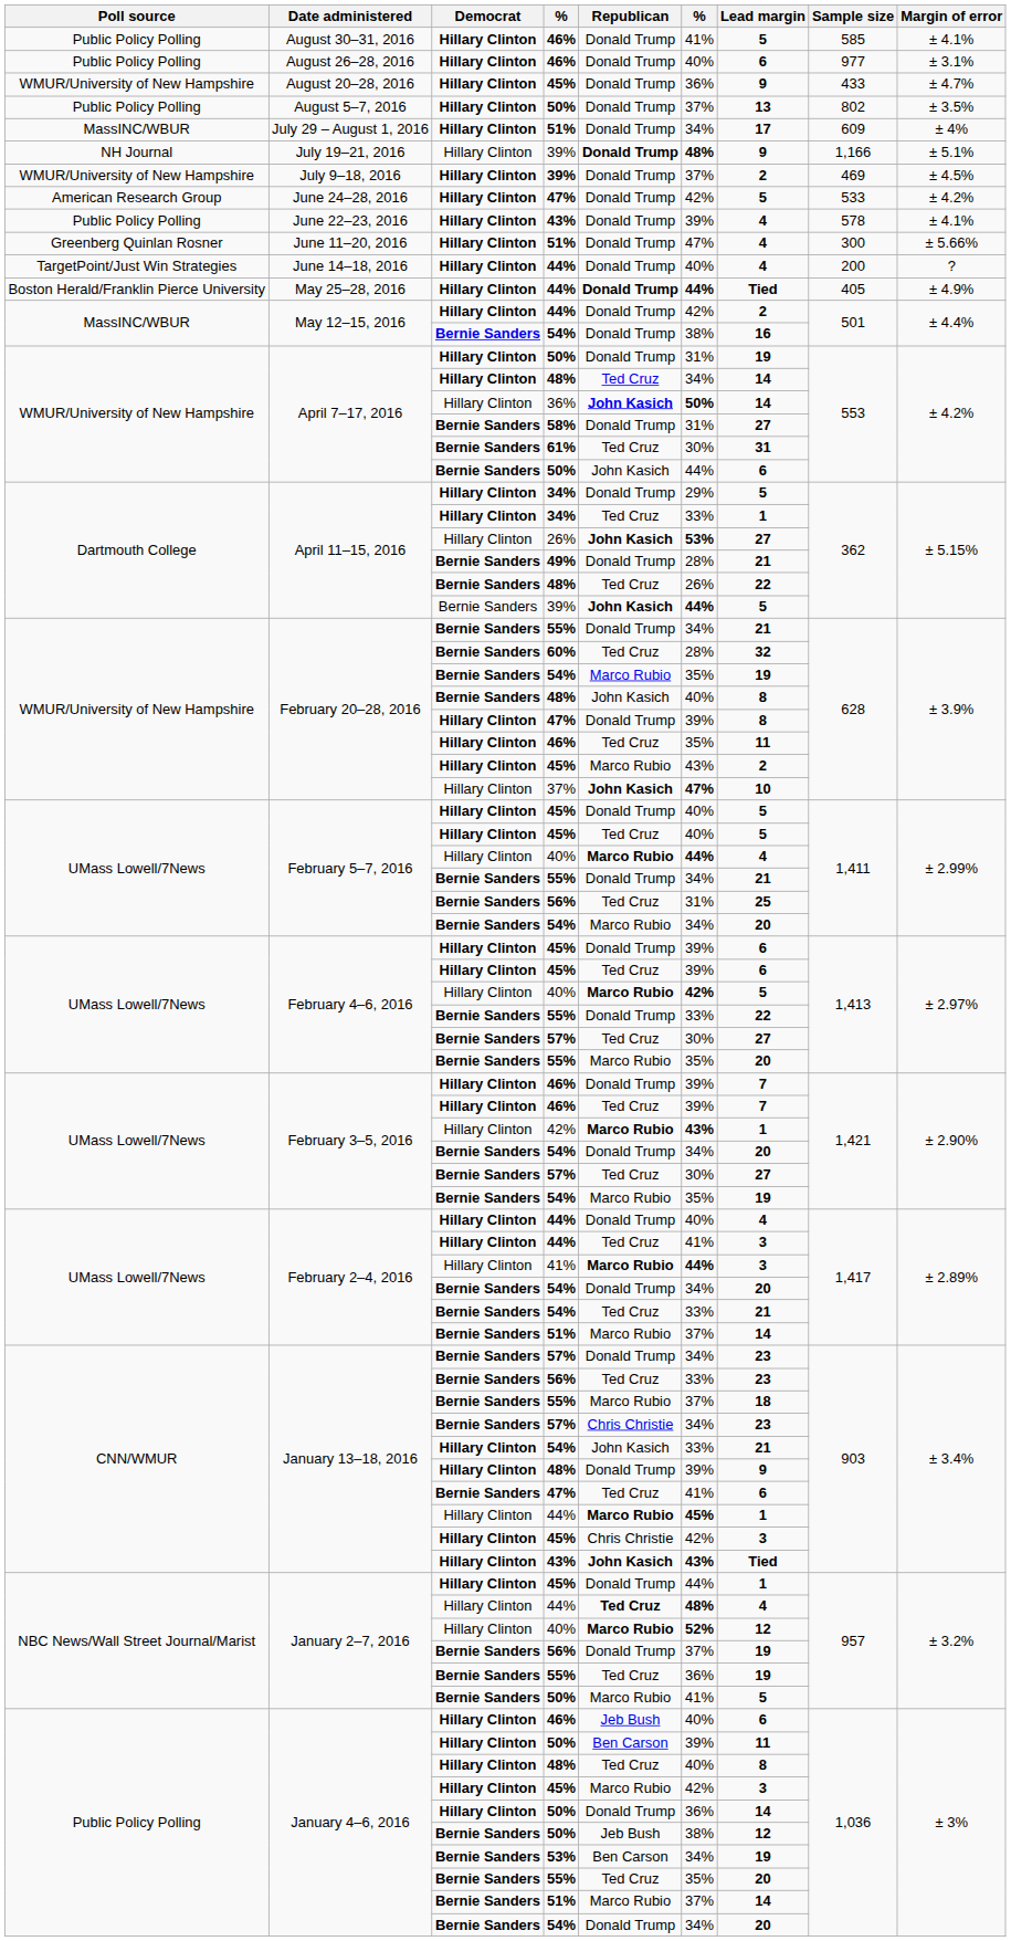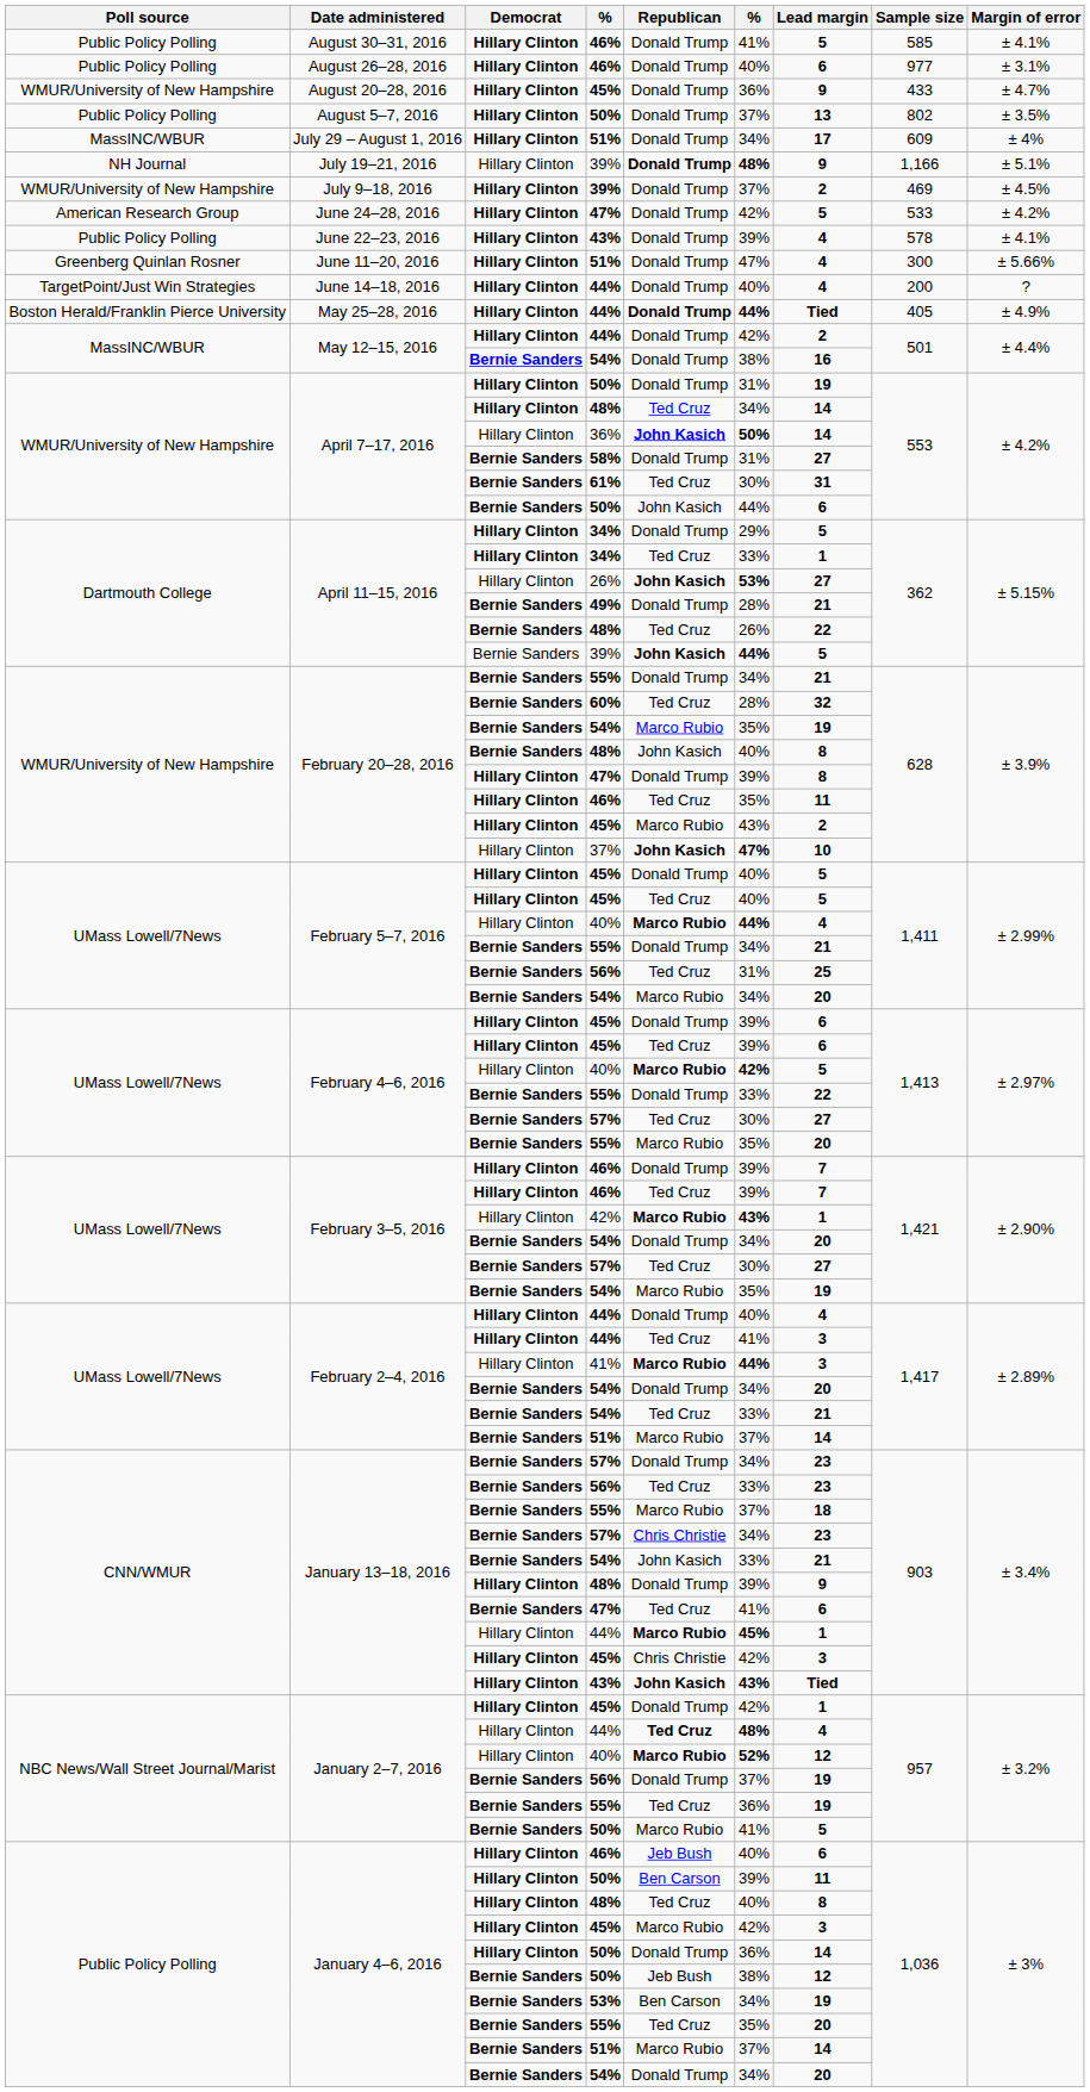 <table class="wikitable" style="text-align:center;">
 <tr valign=bottom>
 <th>Poll source</th>
 <th>Date administered</th>
 <th>Democrat</th>
 <th>%</th>
 <th>Republican</th>
 <th>%</th>
 <th>Lead margin</th>
 <th>Sample size</th>
 <th>Margin of error</th>
 </tr>
 <tr>
 <td>Public Policy Polling</td>
 <td>August 30–31, 2016</td>
 <td><strong>Hillary Clinton</strong></td>
 <td><strong>46%</strong></td>
 <td>Donald Trump</td>
 <td>41%</td>
 <td><strong>5</strong></td>
 <td>585</td>
 <td>± 4.1%</td>
 </tr>
 <tr>
 <td>Public Policy Polling</td>
 <td>August 26–28, 2016</td>
 <td><strong>Hillary Clinton</strong></td>
 <td><strong>46%</strong></td>
 <td>Donald Trump</td>
 <td>40%</td>
 <td><strong>6</strong></td>
 <td>977</td>
 <td>± 3.1%</td>
 </tr>
 <tr>
 <td>WMUR/University of New Hampshire</td>
 <td>August 20–28, 2016</td>
 <td><strong>Hillary Clinton</strong></td>
 <td><strong>45%</strong></td>
 <td>Donald Trump</td>
 <td>36%</td>
 <td><strong>9</strong></td>
 <td>433</td>
 <td>± 4.7%</td>
 </tr>
 <tr>
 <td>Public Policy Polling</td>
 <td>August 5–7, 2016</td>
 <td><strong>Hillary Clinton</strong></td>
 <td><strong>50%</strong></td>
 <td>Donald Trump</td>
 <td>37%</td>
 <td><strong>13</strong></td>
 <td>802</td>
 <td>± 3.5%</td>
 </tr>
 <tr>
 <td>MassINC/WBUR</td>
 <td>July 29 – August 1, 2016</td>
 <td><strong>Hillary Clinton</strong></td>
 <td><strong>51%</strong></td>
 <td>Donald Trump</td>
 <td>34%</td>
 <td><strong>17</strong></td>
 <td>609</td>
 <td>± 4%</td>
 </tr>
 <tr>
 <td>NH Journal</td>
 <td>July 19–21, 2016</td>
 <td>Hillary Clinton</td>
 <td>39%</td>
 <td><strong>Donald Trump</strong></td>
 <td><strong>48%</strong></td>
 <td><strong>9</strong></td>
 <td>1,166</td>
 <td>± 5.1%</td>
 </tr>
 <tr>
 <td>WMUR/University of New Hampshire</td>
 <td>July 9–18, 2016</td>
 <td><strong>Hillary Clinton</strong></td>
 <td><strong>39%</strong></td>
 <td>Donald Trump</td>
 <td>37%</td>
 <td><strong>2</strong></td>
 <td>469</td>
 <td>± 4.5%</td>
 </tr>
 <tr>
 <td>American Research Group</td>
 <td>June 24–28, 2016</td>
 <td><strong>Hillary Clinton</strong></td>
 <td><strong>47%</strong></td>
 <td>Donald Trump</td>
 <td>42%</td>
 <td><strong>5</strong></td>
 <td>533</td>
 <td>± 4.2%</td>
 </tr>
 <tr>
 <td>Public Policy Polling</td>
 <td>June 22–23, 2016</td>
 <td><strong>Hillary Clinton</strong></td>
 <td><strong>43%</strong></td>
 <td>Donald Trump</td>
 <td>39%</td>
 <td><strong>4</strong></td>
 <td>578</td>
 <td>± 4.1%</td>
 </tr>
 <tr>
 <td>Greenberg Quinlan Rosner</td>
 <td>June 11–20, 2016</td>
 <td><strong>Hillary Clinton</strong></td>
 <td><strong>51%</strong></td>
 <td>Donald Trump</td>
 <td>47%</td>
 <td><strong>4</strong></td>
 <td rowspan=1>300</td>
 <td rowspan=1>± 5.66%</td>
 </tr>
 <tr>
 <td>TargetPoint/Just Win Strategies</td>
 <td>June 14–18, 2016</td>
 <td><strong>Hillary Clinton</strong></td>
 <td><strong>44%</strong></td>
 <td>Donald Trump</td>
 <td>40%</td>
 <td><strong>4</strong></td>
 <td>200</td>
 <td>?</td>
 </tr>
 <tr>
 <td>Boston Herald/Franklin Pierce University</td>
 <td>May 25–28, 2016</td>
 <td><strong>Hillary Clinton</strong></td>
 <td><strong>44%</strong></td>
 <td><strong>Donald Trump</strong></td>
 <td><strong>44%</strong></td>
 <td align="center"><strong>Tied</strong></td>
 <td>405</td>
 <td>± 4.9%</td>
 </tr>
 <tr>
 <td rowspan="2">MassINC/WBUR</td>
 <td rowspan="2">May 12–15, 2016</td>
 <td><strong>Hillary Clinton</strong></td>
 <td><strong>44%</strong></td>
 <td>Donald Trump</td>
 <td>42%</td>
 <td><strong>2</strong></td>
 <td rowspan="2">501</td>
 <td rowspan="2">± 4.4%</td>
 </tr>
 <tr>
 <td><strong><a href='#'>Bernie Sanders</a></strong></td>
 <td><strong>54%</strong></td>
 <td>Donald Trump</td>
 <td>38%</td>
 <td><strong>16</strong></td>
 </tr>
 <tr>
 <td rowspan="6">WMUR/University of New Hampshire</td>
 <td rowspan="6">April 7–17, 2016</td>
 <td><strong>Hillary Clinton</strong></td>
 <td><strong>50%</strong></td>
 <td>Donald Trump</td>
 <td>31%</td>
 <td><strong>19</strong></td>
 <td rowspan="6">553</td>
 <td rowspan="6">± 4.2%</td>
 </tr>
 <tr>
 <td><strong>Hillary Clinton</strong></td>
 <td><strong>48%</strong></td>
 <td><a href='#'>Ted Cruz</a></td>
 <td>34%</td>
 <td><strong>14</strong></td>
 </tr>
 <tr>
 <td>Hillary Clinton</td>
 <td>36%</td>
 <td><strong><a href='#'>John Kasich</a></strong></td>
 <td><strong>50%</strong></td>
 <td><strong>14</strong></td>
 </tr>
 <tr>
 <td><strong>Bernie Sanders</strong></td>
 <td><strong>58%</strong></td>
 <td>Donald Trump</td>
 <td>31%</td>
 <td><strong>27</strong></td>
 </tr>
 <tr>
 <td><strong>Bernie Sanders</strong></td>
 <td><strong>61%</strong></td>
 <td>Ted Cruz</td>
 <td>30%</td>
 <td><strong>31</strong></td>
 </tr>
 <tr>
 <td><strong>Bernie Sanders</strong></td>
 <td><strong>50%</strong></td>
 <td>John Kasich</td>
 <td>44%</td>
 <td><strong>6</strong></td>
 </tr>
 <tr>
 <td rowspan="6">Dartmouth College</td>
 <td rowspan="6">April 11–15, 2016</td>
 <td><strong>Hillary Clinton</strong></td>
 <td><strong>34%</strong></td>
 <td>Donald Trump</td>
 <td>29%</td>
 <td><strong>5</strong></td>
 <td rowspan="6">362</td>
 <td rowspan="6">± 5.15%</td>
 </tr>
 <tr>
 <td><strong>Hillary Clinton</strong></td>
 <td><strong>34%</strong></td>
 <td>Ted Cruz</td>
 <td>33%</td>
 <td><strong>1</strong></td>
 </tr>
 <tr>
 <td>Hillary Clinton</td>
 <td>26%</td>
 <td><strong>John Kasich</strong></td>
 <td><strong>53%</strong></td>
 <td><strong>27</strong></td>
 </tr>
 <tr>
 <td><strong>Bernie Sanders</strong></td>
 <td><strong>49%</strong></td>
 <td>Donald Trump</td>
 <td>28%</td>
 <td><strong>21</strong></td>
 </tr>
 <tr>
 <td><strong>Bernie Sanders</strong></td>
 <td><strong>48%</strong></td>
 <td>Ted Cruz</td>
 <td>26%</td>
 <td><strong>22</strong></td>
 </tr>
 <tr>
 <td>Bernie Sanders</td>
 <td>39%</td>
 <td><strong>John Kasich</strong></td>
 <td><strong>44%</strong></td>
 <td><strong>5</strong></td>
 </tr>
 <tr>
 <td rowspan="8">WMUR/University of New Hampshire</td>
 <td rowspan="8">February 20–28, 2016</td>
 <td><strong>Bernie Sanders</strong></td>
 <td><strong>55%</strong></td>
 <td>Donald Trump</td>
 <td>34%</td>
 <td><strong>21</strong></td>
 <td rowspan="8">628</td>
 <td rowspan="8">± 3.9%</td>
 </tr>
 <tr>
 <td><strong>Bernie Sanders</strong></td>
 <td><strong>60%</strong></td>
 <td>Ted Cruz</td>
 <td>28%</td>
 <td><strong>32</strong></td>
 </tr>
 <tr>
 <td><strong>Bernie Sanders</strong></td>
 <td><strong>54%</strong></td>
 <td><a href='#'>Marco Rubio</a></td>
 <td>35%</td>
 <td><strong>19</strong></td>
 </tr>
 <tr>
 <td><strong>Bernie Sanders</strong></td>
 <td><strong>48%</strong></td>
 <td>John Kasich</td>
 <td>40%</td>
 <td><strong>8</strong></td>
 </tr>
 <tr>
 <td><strong>Hillary Clinton</strong></td>
 <td><strong>47%</strong></td>
 <td>Donald Trump</td>
 <td>39%</td>
 <td><strong>8</strong></td>
 </tr>
 <tr>
 <td><strong>Hillary Clinton</strong></td>
 <td><strong>46%</strong></td>
 <td>Ted Cruz</td>
 <td>35%</td>
 <td><strong>11</strong></td>
 </tr>
 <tr>
 <td><strong>Hillary Clinton</strong></td>
 <td><strong>45%</strong></td>
 <td>Marco Rubio</td>
 <td>43%</td>
 <td><strong>2</strong></td>
 </tr>
 <tr>
 <td>Hillary Clinton</td>
 <td>37%</td>
 <td><strong>John Kasich</strong></td>
 <td><strong>47%</strong></td>
 <td><strong>10</strong></td>
 </tr>
 <tr>
 <td rowspan="6">UMass Lowell/7News</td>
 <td rowspan="6">February 5–7, 2016</td>
 <td><strong>Hillary Clinton</strong></td>
 <td><strong>45%</strong></td>
 <td>Donald Trump</td>
 <td>40%</td>
 <td><strong>5</strong></td>
 <td rowspan="6">1,411</td>
 <td rowspan="6">± 2.99%</td>
 </tr>
 <tr>
 <td><strong>Hillary Clinton</strong></td>
 <td><strong>45%</strong></td>
 <td>Ted Cruz</td>
 <td>40%</td>
 <td><strong>5</strong></td>
 </tr>
 <tr>
 <td>Hillary Clinton</td>
 <td>40%</td>
 <td><strong>Marco Rubio</strong></td>
 <td><strong>44%</strong></td>
 <td><strong>4</strong></td>
 </tr>
 <tr>
 <td><strong>Bernie Sanders</strong></td>
 <td><strong>55%</strong></td>
 <td>Donald Trump</td>
 <td>34%</td>
 <td><strong>21</strong></td>
 </tr>
 <tr>
 <td><strong>Bernie Sanders</strong></td>
 <td><strong>56%</strong></td>
 <td>Ted Cruz</td>
 <td>31%</td>
 <td><strong>25</strong></td>
 </tr>
 <tr>
 <td><strong>Bernie Sanders</strong></td>
 <td><strong>54%</strong></td>
 <td>Marco Rubio</td>
 <td>34%</td>
 <td><strong>20</strong></td>
 </tr>
 <tr>
 <td rowspan="6">UMass Lowell/7News</td>
 <td rowspan="6">February 4–6, 2016</td>
 <td><strong>Hillary Clinton</strong></td>
 <td><strong>45%</strong></td>
 <td>Donald Trump</td>
 <td>39%</td>
 <td><strong>6</strong></td>
 <td rowspan="6">1,413</td>
 <td rowspan="6">± 2.97%</td>
 </tr>
 <tr>
 <td><strong>Hillary Clinton</strong></td>
 <td><strong>45%</strong></td>
 <td>Ted Cruz</td>
 <td>39%</td>
 <td><strong>6</strong></td>
 </tr>
 <tr>
 <td>Hillary Clinton</td>
 <td>40%</td>
 <td><strong>Marco Rubio</strong></td>
 <td><strong>42%</strong></td>
 <td><strong>5</strong></td>
 </tr>
 <tr>
 <td><strong>Bernie Sanders</strong></td>
 <td><strong>55%</strong></td>
 <td>Donald Trump</td>
 <td>33%</td>
 <td><strong>22</strong></td>
 </tr>
 <tr>
 <td><strong>Bernie Sanders</strong></td>
 <td><strong>57%</strong></td>
 <td>Ted Cruz</td>
 <td>30%</td>
 <td><strong>27</strong></td>
 </tr>
 <tr>
 <td><strong>Bernie Sanders</strong></td>
 <td><strong>55%</strong></td>
 <td>Marco Rubio</td>
 <td>35%</td>
 <td><strong>20</strong></td>
 </tr>
 <tr>
 <td rowspan="6">UMass Lowell/7News</td>
 <td rowspan="6">February 3–5, 2016</td>
 <td><strong>Hillary Clinton</strong></td>
 <td><strong>46%</strong></td>
 <td>Donald Trump</td>
 <td>39%</td>
 <td><strong>7</strong></td>
 <td rowspan="6">1,421</td>
 <td rowspan="6">± 2.90%</td>
 </tr>
 <tr>
 <td><strong>Hillary Clinton</strong></td>
 <td><strong>46%</strong></td>
 <td>Ted Cruz</td>
 <td>39%</td>
 <td><strong>7</strong></td>
 </tr>
 <tr>
 <td>Hillary Clinton</td>
 <td>42%</td>
 <td><strong>Marco Rubio</strong></td>
 <td><strong>43%</strong></td>
 <td><strong>1</strong></td>
 </tr>
 <tr>
 <td><strong>Bernie Sanders</strong></td>
 <td><strong>54%</strong></td>
 <td>Donald Trump</td>
 <td>34%</td>
 <td><strong>20</strong></td>
 </tr>
 <tr>
 <td><strong>Bernie Sanders</strong></td>
 <td><strong>57%</strong></td>
 <td>Ted Cruz</td>
 <td>30%</td>
 <td><strong>27</strong></td>
 </tr>
 <tr>
 <td><strong>Bernie Sanders</strong></td>
 <td><strong>54%</strong></td>
 <td>Marco Rubio</td>
 <td>35%</td>
 <td><strong>19</strong></td>
 </tr>
 <tr>
 <td rowspan="6">UMass Lowell/7News</td>
 <td rowspan="6">February 2–4, 2016</td>
 <td><strong>Hillary Clinton</strong></td>
 <td><strong>44%</strong></td>
 <td>Donald Trump</td>
 <td>40%</td>
 <td><strong>4</strong></td>
 <td rowspan="6">1,417</td>
 <td rowspan="6">± 2.89%</td>
 </tr>
 <tr>
 <td><strong>Hillary Clinton</strong></td>
 <td><strong>44%</strong></td>
 <td>Ted Cruz</td>
 <td>41%</td>
 <td><strong>3</strong></td>
 </tr>
 <tr>
 <td>Hillary Clinton</td>
 <td>41%</td>
 <td><strong>Marco Rubio</strong></td>
 <td><strong>44%</strong></td>
 <td><strong>3</strong></td>
 </tr>
 <tr>
 <td><strong>Bernie Sanders</strong></td>
 <td><strong>54%</strong></td>
 <td>Donald Trump</td>
 <td>34%</td>
 <td><strong>20</strong></td>
 </tr>
 <tr>
 <td><strong>Bernie Sanders</strong></td>
 <td><strong>54%</strong></td>
 <td>Ted Cruz</td>
 <td>33%</td>
 <td><strong>21</strong></td>
 </tr>
 <tr>
 <td><strong>Bernie Sanders</strong></td>
 <td><strong>51%</strong></td>
 <td>Marco Rubio</td>
 <td>37%</td>
 <td><strong>14</strong></td>
 </tr>
 <tr>
 <td rowspan="10">CNN/WMUR</td>
 <td rowspan="10">January 13–18, 2016</td>
 <td><strong>Bernie Sanders</strong></td>
 <td><strong>57%</strong></td>
 <td>Donald Trump</td>
 <td>34%</td>
 <td><strong>23</strong></td>
 <td rowspan="10">903</td>
 <td rowspan="10">± 3.4%</td>
 </tr>
 <tr>
 <td><strong>Bernie Sanders</strong></td>
 <td><strong>56%</strong></td>
 <td>Ted Cruz</td>
 <td>33%</td>
 <td><strong>23</strong></td>
 </tr>
 <tr>
 <td><strong>Bernie Sanders</strong></td>
 <td><strong>55%</strong></td>
 <td>Marco Rubio</td>
 <td>37%</td>
 <td><strong>18</strong></td>
 </tr>
 <tr>
 <td><strong>Bernie Sanders</strong></td>
 <td><strong>57%</strong></td>
 <td><a href='#'>Chris Christie</a></td>
 <td>34%</td>
 <td><strong>23</strong></td>
 </tr>
 <tr>
-<td><strong>Hillary Clinton</strong></td>
+<td><strong>Bernie Sanders</strong></td>
 <td><strong>54%</strong></td>
 <td>John Kasich</td>
 <td>33%</td>
 <td><strong>21</strong></td>
 </tr>
 <tr>
 <td><strong>Hillary Clinton</strong></td>
 <td><strong>48%</strong></td>
 <td>Donald Trump</td>
 <td>39%</td>
 <td><strong>9</strong></td>
 </tr>
 <tr>
 <td><strong>Bernie Sanders</strong></td>
 <td><strong>47%</strong></td>
 <td>Ted Cruz</td>
 <td>41%</td>
 <td><strong>6</strong></td>
 </tr>
 <tr>
 <td>Hillary Clinton</td>
 <td>44%</td>
 <td><strong>Marco Rubio</strong></td>
 <td><strong>45%</strong></td>
 <td><strong>1</strong></td>
 </tr>
 <tr>
 <td><strong>Hillary Clinton</strong></td>
 <td><strong>45%</strong></td>
 <td>Chris Christie</td>
 <td>42%</td>
 <td><strong>3</strong></td>
 </tr>
 <tr>
 <td><strong>Hillary Clinton</strong></td>
 <td><strong>43%</strong></td>
 <td><strong>John Kasich</strong></td>
 <td><strong>43%</strong></td>
 <td style="text-align:center;"><strong>Tied</strong></td>
 </tr>
 <tr>
 <td rowspan="6">NBC News/Wall Street Journal/Marist</td>
 <td rowspan="6">January 2–7, 2016</td>
 <td><strong>Hillary Clinton</strong></td>
 <td><strong>45%</strong></td>
 <td>Donald Trump</td>
-<td>44%</td>
+<td>42%</td>
 <td><strong>1</strong></td>
 <td rowspan="6">957</td>
 <td rowspan="6">± 3.2%</td>
 </tr>
 <tr>
 <td>Hillary Clinton</td>
 <td>44%</td>
 <td><strong>Ted Cruz</strong></td>
 <td><strong>48%</strong></td>
 <td><strong>4</strong></td>
 </tr>
 <tr>
 <td>Hillary Clinton</td>
 <td>40%</td>
 <td><strong>Marco Rubio</strong></td>
 <td><strong>52%</strong></td>
 <td><strong>12</strong></td>
 </tr>
 <tr>
 <td><strong>Bernie Sanders</strong></td>
 <td><strong>56%</strong></td>
 <td>Donald Trump</td>
 <td>37%</td>
 <td><strong>19</strong></td>
 </tr>
 <tr>
 <td><strong>Bernie Sanders</strong></td>
 <td><strong>55%</strong></td>
 <td>Ted Cruz</td>
 <td>36%</td>
 <td><strong>19</strong></td>
 </tr>
 <tr>
 <td><strong>Bernie Sanders</strong></td>
 <td><strong>50%</strong></td>
 <td>Marco Rubio</td>
 <td>41%</td>
 <td><strong>5</strong></td>
 </tr>
 <tr>
 <td rowspan="10">Public Policy Polling</td>
 <td rowspan=10>January 4–6, 2016</td>
 <td><strong>Hillary Clinton</strong></td>
 <td><strong>46%</strong></td>
 <td><a href='#'>Jeb Bush</a></td>
 <td>40%</td>
 <td><strong>6</strong></td>
 <td rowspan=10>1,036</td>
 <td rowspan=10>± 3%</td>
 </tr>
 <tr>
 <td><strong>Hillary Clinton</strong></td>
 <td><strong>50%</strong></td>
 <td><a href='#'>Ben Carson</a></td>
 <td>39%</td>
 <td><strong>11</strong></td>
 </tr>
 <tr>
 <td><strong>Hillary Clinton</strong></td>
 <td><strong>48%</strong></td>
 <td>Ted Cruz</td>
 <td>40%</td>
 <td><strong>8</strong></td>
 </tr>
 <tr>
 <td><strong>Hillary Clinton</strong></td>
 <td><strong>45%</strong></td>
 <td>Marco Rubio</td>
 <td>42%</td>
 <td><strong>3</strong></td>
 </tr>
 <tr>
 <td><strong>Hillary Clinton</strong></td>
 <td><strong>50%</strong></td>
 <td>Donald Trump</td>
 <td>36%</td>
 <td><strong>14</strong></td>
 </tr>
 <tr>
 <td><strong>Bernie Sanders</strong></td>
 <td><strong>50%</strong></td>
 <td>Jeb Bush</td>
 <td>38%</td>
 <td><strong>12</strong></td>
 </tr>
 <tr>
 <td><strong>Bernie Sanders</strong></td>
 <td><strong>53%</strong></td>
 <td>Ben Carson</td>
 <td>34%</td>
 <td><strong>19</strong></td>
 </tr>
 <tr>
 <td><strong>Bernie Sanders</strong></td>
 <td><strong>55%</strong></td>
 <td>Ted Cruz</td>
 <td>35%</td>
 <td><strong>20</strong></td>
 </tr>
 <tr>
 <td><strong>Bernie Sanders</strong></td>
 <td><strong>51%</strong></td>
 <td>Marco Rubio</td>
 <td>37%</td>
 <td><strong>14</strong></td>
 </tr>
 <tr>
 <td><strong>Bernie Sanders</strong></td>
 <td><strong>54%</strong></td>
 <td>Donald Trump</td>
 <td>34%</td>
 <td><strong>20</strong></td>
 </tr>
 </table>
